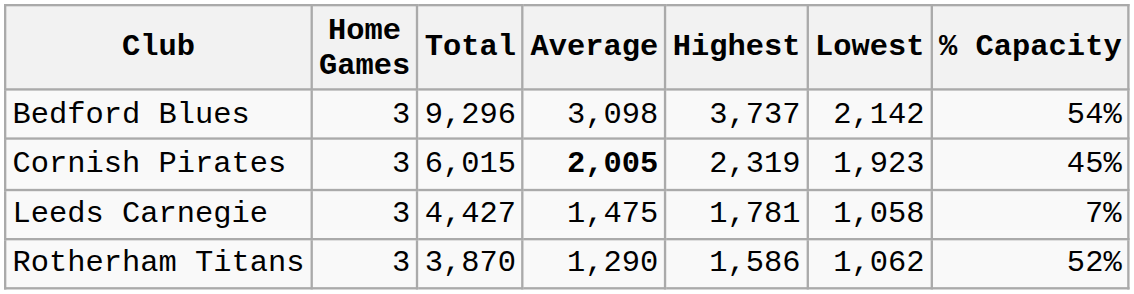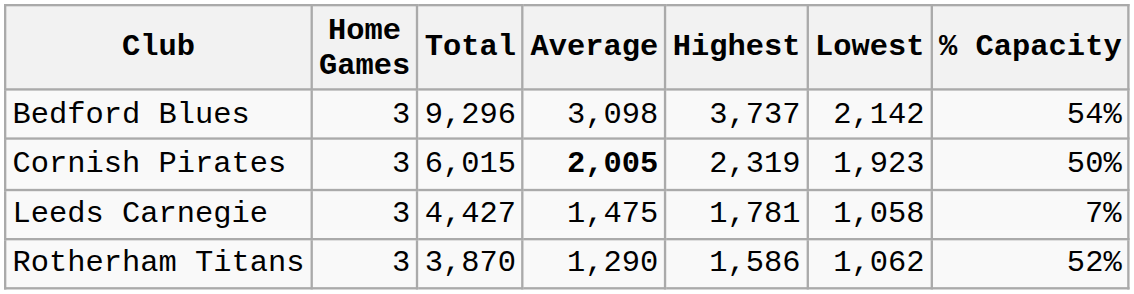 <table class="wikitable sortable" style="text-align:right">
 <tr>
 <th>Club</th>
 <th>Home<br>Games</th>
 <th>Total</th>
 <th>Average</th>
 <th>Highest</th>
 <th>Lowest</th>
 <th>% Capacity</th>
 </tr>
 <tr>
 <td style="text-align:left">Bedford Blues</td>
 <td>3</td>
 <td>9,296</td>
 <td>3,098</td>
 <td>3,737</td>
 <td>2,142</td>
 <td>54%</td>
 </tr>
 <tr>
 <td style="text-align:left">Cornish Pirates</td>
 <td>3</td>
 <td>6,015</td>
 <td><strong>2,005</strong></td>
 <td>2,319</td>
 <td>1,923</td>
-<td>45%</td>
+<td>50%</td>
 </tr>
 <tr>
 <td style="text-align:left">Leeds Carnegie</td>
 <td>3</td>
 <td>4,427</td>
 <td>1,475</td>
 <td>1,781</td>
 <td>1,058</td>
 <td>7%</td>
 </tr>
 <tr>
 <td style="text-align:left">Rotherham Titans</td>
 <td>3</td>
 <td>3,870</td>
 <td>1,290</td>
 <td>1,586</td>
 <td>1,062</td>
 <td>52%</td>
 </tr>
 </table>
